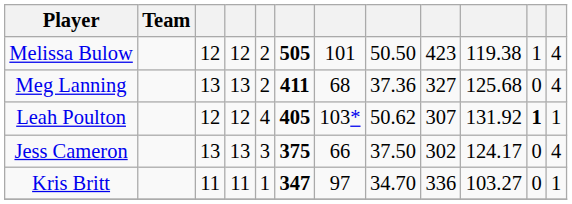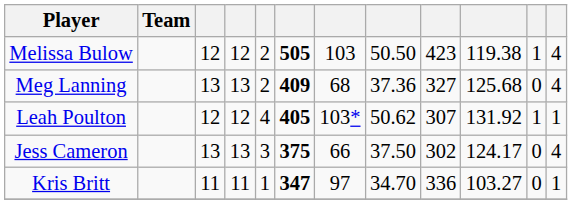 <table class="wikitable sortable" style="text-align:center">
 <tr>
 <th class="unsortable">Player</th>
 <th>Team</th>
 <th></th>
 <th></th>
 <th></th>
 <th></th>
 <th></th>
 <th></th>
 <th></th>
 <th></th>
 <th></th>
 <th></th>
 </tr>
 <tr>
 <td><a href='#'>Melissa Bulow</a></td>
 <td style="text-align:left;"></td>
 <td>12</td>
 <td>12</td>
 <td>2</td>
 <td><strong>505</strong></td>
-<td>101</td>
+<td>103</td>
 <td>50.50</td>
 <td>423</td>
 <td>119.38</td>
 <td>1</td>
 <td>4</td>
 </tr>
 <tr>
 <td><a href='#'>Meg Lanning</a></td>
 <td style="text-align:left;"></td>
 <td>13</td>
 <td>13</td>
 <td>2</td>
-<td><strong>411</strong></td>
+<td><strong>409</strong></td>
 <td>68</td>
 <td>37.36</td>
 <td>327</td>
 <td>125.68</td>
 <td>0</td>
 <td>4</td>
 </tr>
 <tr>
 <td><a href='#'>Leah Poulton</a></td>
 <td style="text-align:left;"></td>
 <td>12</td>
 <td>12</td>
 <td>4</td>
 <td><strong>405</strong></td>
 <td>103<a href='#'>*</a></td>
 <td>50.62</td>
 <td>307</td>
 <td>131.92</td>
-<td><strong>1</strong></td>
+<td>1</td>
 <td>1</td>
 </tr>
 <tr>
 <td><a href='#'>Jess Cameron</a></td>
 <td style="text-align:left;"></td>
 <td>13</td>
 <td>13</td>
 <td>3</td>
 <td><strong>375</strong></td>
 <td>66</td>
 <td>37.50</td>
 <td>302</td>
 <td>124.17</td>
 <td>0</td>
 <td>4</td>
 </tr>
 <tr>
 <td><a href='#'>Kris Britt</a></td>
 <td style="text-align:left;"></td>
 <td>11</td>
 <td>11</td>
 <td>1</td>
 <td><strong>347</strong></td>
 <td>97</td>
 <td>34.70</td>
 <td>336</td>
 <td>103.27</td>
 <td>0</td>
 <td>1</td>
 </tr>
 <tr>
 </tr>
 </table>
